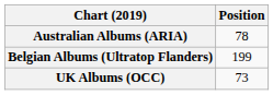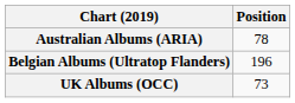 <table class="wikitable sortable plainrowheaders" style="text-align:center">
 <tr>
 <th scope="col">Chart (2019)</th>
 <th scope="col">Position</th>
 </tr>
 <tr>
 <th scope="row">Australian Albums (ARIA)</th>
 <td>78</td>
 </tr>
 <tr>
 <th scope="row">Belgian Albums (Ultratop Flanders)</th>
-<td>199</td>
+<td>196</td>
 </tr>
 <tr>
 <th scope="row">UK Albums (OCC)</th>
 <td>73</td>
 </tr>
 </table>
